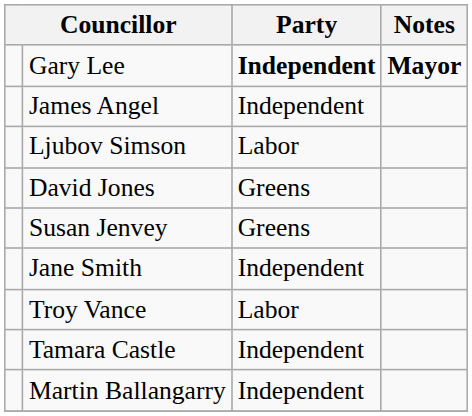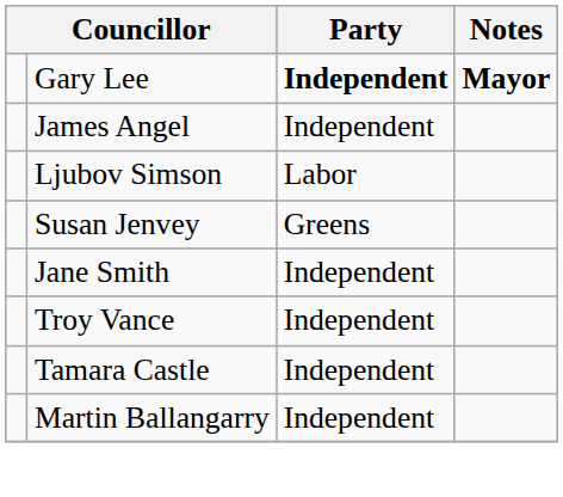 <table class="wikitable">
 <tr>
 <th colspan="2">Councillor</th>
 <th>Party</th>
 <th>Notes</th>
 </tr>
 <tr>
 <td> </td>
 <td>Gary Lee</td>
 <td><strong>Independent</strong></td>
 <td><strong>Mayor</strong></td>
 </tr>
 <tr>
 <td> </td>
 <td>James Angel</td>
 <td>Independent</td>
 <td></td>
 </tr>
 <tr>
 <td> </td>
 <td>Ljubov Simson</td>
 <td>Labor</td>
 <td></td>
 </tr>
 <tr>
 <td> </td>
-<td>David Jones</td>
-<td>Greens</td>
-<td></td>
-</tr>
-<tr>
-<td> </td>
 <td>Susan Jenvey</td>
 <td>Greens</td>
 <td></td>
 </tr>
 <tr>
 <td> </td>
 <td>Jane Smith</td>
 <td>Independent</td>
 <td></td>
 </tr>
 <tr>
 <td> </td>
 <td>Troy Vance</td>
-<td>Labor</td>
+<td>Independent</td>
 <td></td>
 </tr>
 <tr>
 <td> </td>
 <td>Tamara Castle</td>
 <td>Independent</td>
 <td></td>
 </tr>
 <tr>
 <td> </td>
 <td>Martin Ballangarry</td>
 <td>Independent</td>
 <td></td>
 </tr>
 <tr>
 </tr>
 </table>
